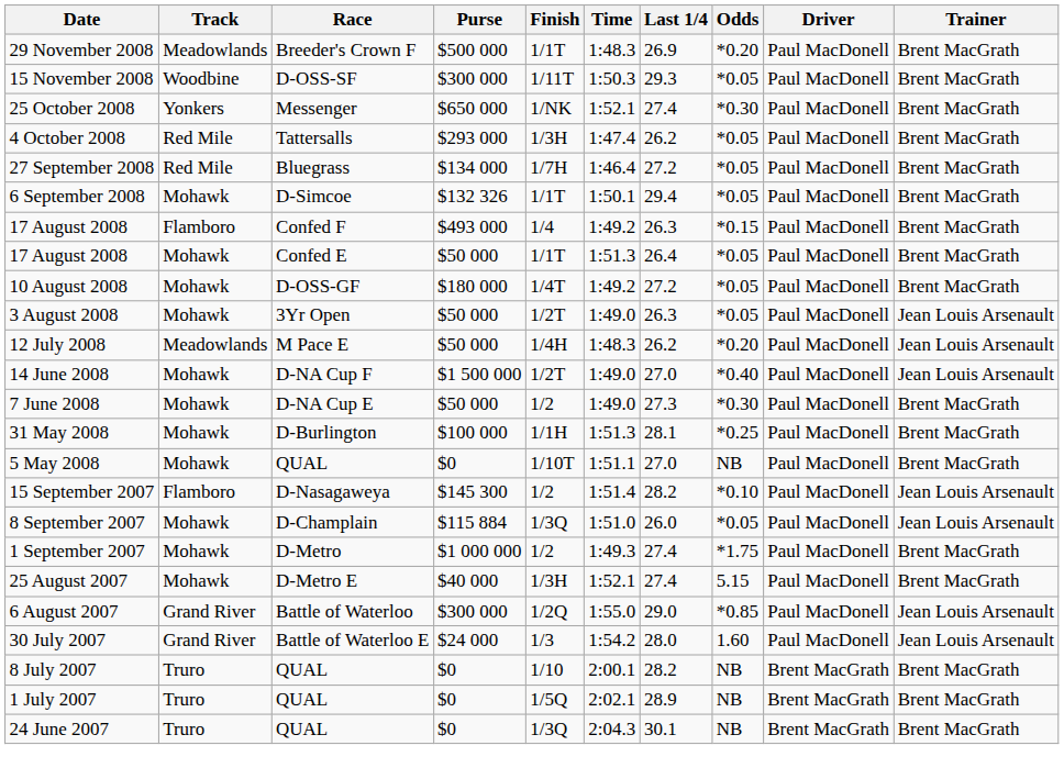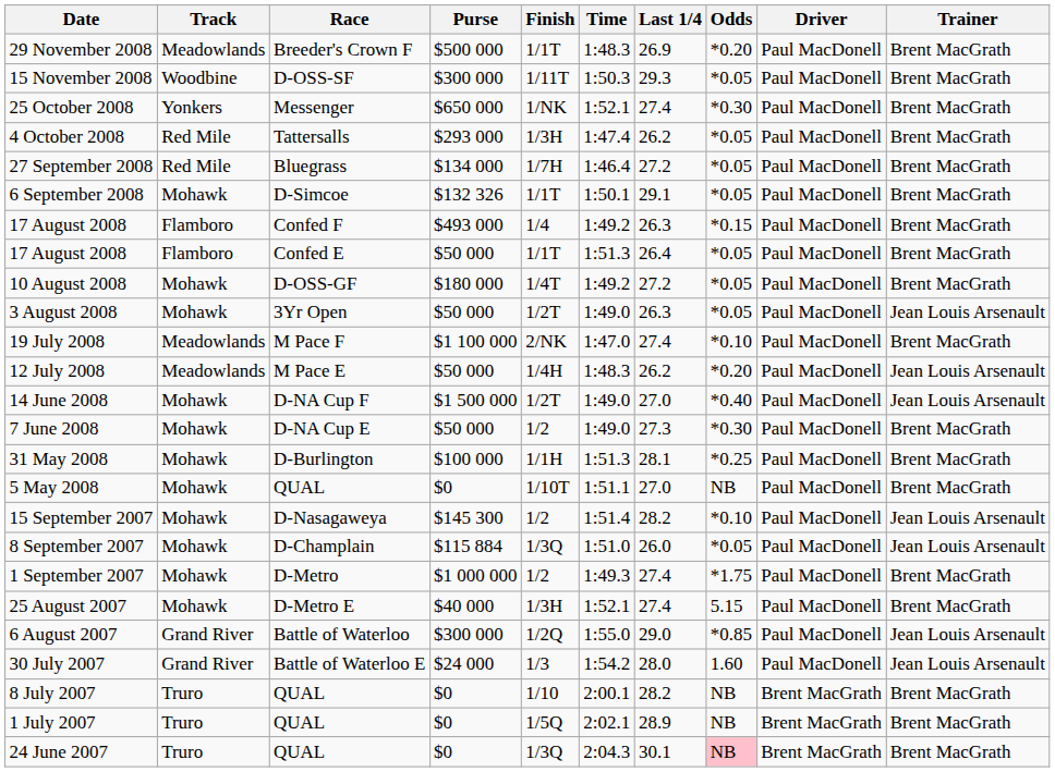 <table class="wikitable">
 <tr>
 <th>Date</th>
 <th>Track</th>
 <th>Race</th>
 <th>Purse</th>
 <th>Finish</th>
 <th>Time</th>
 <th>Last 1/4</th>
 <th>Odds</th>
 <th>Driver</th>
 <th>Trainer</th>
 </tr>
 <tr>
 <td>29 November 2008</td>
 <td>Meadowlands</td>
 <td>Breeder's Crown F</td>
 <td>$500 000</td>
 <td>1/1T</td>
 <td>1:48.3</td>
 <td>26.9</td>
 <td>*0.20</td>
 <td>Paul MacDonell</td>
 <td>Brent MacGrath</td>
 </tr>
 <tr>
 <td>15 November 2008</td>
 <td>Woodbine</td>
 <td>D-OSS-SF</td>
 <td>$300 000</td>
 <td>1/11T</td>
 <td>1:50.3</td>
 <td>29.3</td>
 <td>*0.05</td>
 <td>Paul MacDonell</td>
 <td>Brent MacGrath</td>
 </tr>
 <tr>
 <td>25 October 2008</td>
 <td>Yonkers</td>
 <td>Messenger</td>
 <td>$650 000</td>
 <td>1/NK</td>
 <td>1:52.1</td>
 <td>27.4</td>
 <td>*0.30</td>
 <td>Paul MacDonell</td>
 <td>Brent MacGrath</td>
 </tr>
 <tr>
 <td>4 October 2008</td>
 <td>Red Mile</td>
 <td>Tattersalls</td>
 <td>$293 000</td>
 <td>1/3H</td>
 <td>1:47.4</td>
 <td>26.2</td>
 <td>*0.05</td>
 <td>Paul MacDonell</td>
 <td>Brent MacGrath</td>
 </tr>
 <tr>
 <td>27 September 2008</td>
 <td>Red Mile</td>
 <td>Bluegrass</td>
 <td>$134 000</td>
 <td>1/7H</td>
 <td>1:46.4</td>
 <td>27.2</td>
 <td>*0.05</td>
 <td>Paul MacDonell</td>
 <td>Brent MacGrath</td>
 </tr>
 <tr>
 <td>6 September 2008</td>
 <td>Mohawk</td>
 <td>D-Simcoe</td>
 <td>$132 326</td>
 <td>1/1T</td>
 <td>1:50.1</td>
-<td>29.4</td>
+<td>29.1</td>
 <td>*0.05</td>
 <td>Paul MacDonell</td>
 <td>Brent MacGrath</td>
 </tr>
 <tr>
 <td>17 August 2008</td>
 <td>Flamboro</td>
 <td>Confed F</td>
 <td>$493 000</td>
 <td>1/4</td>
 <td>1:49.2</td>
 <td>26.3</td>
 <td>*0.15</td>
 <td>Paul MacDonell</td>
 <td>Brent MacGrath</td>
 </tr>
 <tr>
 <td>17 August 2008</td>
-<td>Mohawk</td>
+<td>Flamboro</td>
 <td>Confed E</td>
 <td>$50 000</td>
 <td>1/1T</td>
 <td>1:51.3</td>
 <td>26.4</td>
 <td>*0.05</td>
 <td>Paul MacDonell</td>
 <td>Brent MacGrath</td>
 </tr>
 <tr>
 <td>10 August 2008</td>
 <td>Mohawk</td>
 <td>D-OSS-GF</td>
 <td>$180 000</td>
 <td>1/4T</td>
 <td>1:49.2</td>
 <td>27.2</td>
 <td>*0.05</td>
 <td>Paul MacDonell</td>
 <td>Brent MacGrath</td>
 </tr>
 <tr>
 <td>3 August 2008</td>
 <td>Mohawk</td>
 <td>3Yr Open</td>
 <td>$50 000</td>
 <td>1/2T</td>
 <td>1:49.0</td>
 <td>26.3</td>
 <td>*0.05</td>
 <td>Paul MacDonell</td>
 <td>Jean Louis Arsenault</td>
+</tr>
+<tr>
+<td>19 July 2008</td>
+<td>Meadowlands</td>
+<td>M Pace F</td>
+<td>$1 100 000</td>
+<td>2/NK</td>
+<td>1:47.0</td>
+<td>27.4</td>
+<td>*0.10</td>
+<td>Paul MacDonell</td>
+<td>Brent MacGrath</td>
 </tr>
 <tr>
 <td>12 July 2008</td>
 <td>Meadowlands</td>
 <td>M Pace E</td>
 <td>$50 000</td>
 <td>1/4H</td>
 <td>1:48.3</td>
 <td>26.2</td>
 <td>*0.20</td>
 <td>Paul MacDonell</td>
 <td>Jean Louis Arsenault</td>
 </tr>
 <tr>
 <td>14 June 2008</td>
 <td>Mohawk</td>
 <td>D-NA Cup F</td>
 <td>$1 500 000</td>
 <td>1/2T</td>
 <td>1:49.0</td>
 <td>27.0</td>
 <td>*0.40</td>
 <td>Paul MacDonell</td>
 <td>Jean Louis Arsenault</td>
 </tr>
 <tr>
 <td>7 June 2008</td>
 <td>Mohawk</td>
 <td>D-NA Cup E</td>
 <td>$50 000</td>
 <td>1/2</td>
 <td>1:49.0</td>
 <td>27.3</td>
 <td>*0.30</td>
 <td>Paul MacDonell</td>
 <td>Brent MacGrath</td>
 </tr>
 <tr>
 <td>31 May 2008</td>
 <td>Mohawk</td>
 <td>D-Burlington</td>
 <td>$100 000</td>
 <td>1/1H</td>
 <td>1:51.3</td>
 <td>28.1</td>
 <td>*0.25</td>
 <td>Paul MacDonell</td>
 <td>Brent MacGrath</td>
 </tr>
 <tr>
 <td>5 May 2008</td>
 <td>Mohawk</td>
 <td>QUAL</td>
 <td>$0</td>
 <td>1/10T</td>
 <td>1:51.1</td>
 <td>27.0</td>
 <td>NB</td>
 <td>Paul MacDonell</td>
 <td>Brent MacGrath</td>
 </tr>
 <tr>
 <td>15 September 2007</td>
-<td>Flamboro</td>
+<td>Mohawk</td>
 <td>D-Nasagaweya</td>
 <td>$145 300</td>
 <td>1/2</td>
 <td>1:51.4</td>
 <td>28.2</td>
 <td>*0.10</td>
 <td>Paul MacDonell</td>
 <td>Jean Louis Arsenault</td>
 </tr>
 <tr>
 <td>8 September 2007</td>
 <td>Mohawk</td>
 <td>D-Champlain</td>
 <td>$115 884</td>
 <td>1/3Q</td>
 <td>1:51.0</td>
 <td>26.0</td>
 <td>*0.05</td>
 <td>Paul MacDonell</td>
 <td>Jean Louis Arsenault</td>
 </tr>
 <tr>
 <td>1 September 2007</td>
 <td>Mohawk</td>
 <td>D-Metro</td>
 <td>$1 000 000</td>
 <td>1/2</td>
 <td>1:49.3</td>
 <td>27.4</td>
 <td>*1.75</td>
 <td>Paul MacDonell</td>
 <td>Brent MacGrath</td>
 </tr>
 <tr>
 <td>25 August 2007</td>
 <td>Mohawk</td>
 <td>D-Metro E</td>
 <td>$40 000</td>
 <td>1/3H</td>
 <td>1:52.1</td>
 <td>27.4</td>
 <td>5.15</td>
 <td>Paul MacDonell</td>
 <td>Brent MacGrath</td>
 </tr>
 <tr>
 <td>6 August 2007</td>
 <td>Grand River</td>
 <td>Battle of Waterloo</td>
 <td>$300 000</td>
 <td>1/2Q</td>
 <td>1:55.0</td>
 <td>29.0</td>
 <td>*0.85</td>
 <td>Paul MacDonell</td>
 <td>Jean Louis Arsenault</td>
 </tr>
 <tr>
 <td>30 July 2007</td>
 <td>Grand River</td>
 <td>Battle of Waterloo E</td>
 <td>$24 000</td>
 <td>1/3</td>
 <td>1:54.2</td>
 <td>28.0</td>
 <td>1.60</td>
 <td>Paul MacDonell</td>
 <td>Jean Louis Arsenault</td>
 </tr>
 <tr>
 <td>8 July 2007</td>
 <td>Truro</td>
 <td>QUAL</td>
 <td>$0</td>
 <td>1/10</td>
 <td>2:00.1</td>
 <td>28.2</td>
 <td>NB</td>
 <td>Brent MacGrath</td>
 <td>Brent MacGrath</td>
 </tr>
 <tr>
 <td>1 July 2007</td>
 <td>Truro</td>
 <td>QUAL</td>
 <td>$0</td>
 <td>1/5Q</td>
 <td>2:02.1</td>
 <td>28.9</td>
 <td>NB</td>
 <td>Brent MacGrath</td>
 <td>Brent MacGrath</td>
 </tr>
 <tr>
 <td>24 June 2007</td>
 <td>Truro</td>
 <td>QUAL</td>
 <td>$0</td>
 <td>1/3Q</td>
 <td>2:04.3</td>
 <td>30.1</td>
-<td>NB</td>
+<td style="background: pink;">NB</td>
 <td>Brent MacGrath</td>
 <td>Brent MacGrath</td>
 </tr>
 </table>
